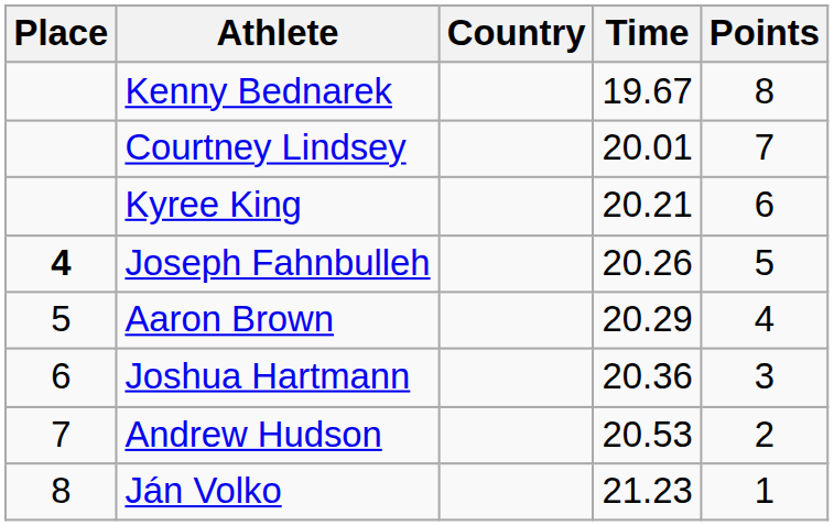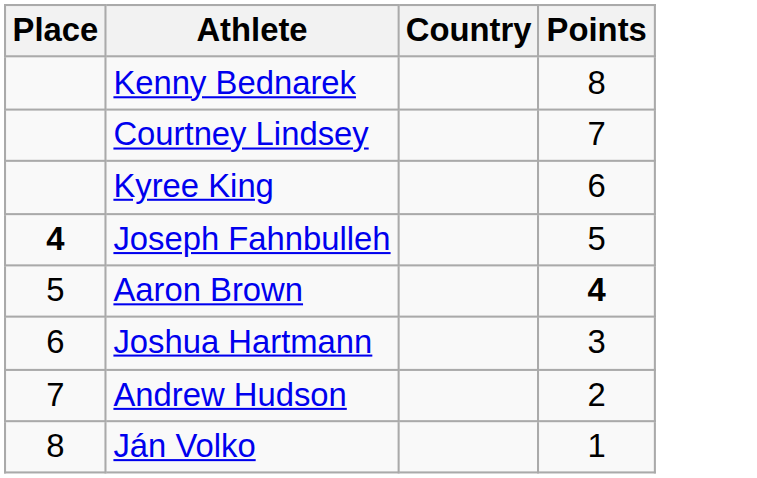 <table class="wikitable mw-datatable sortable">
 <tr>
 <th>Place</th>
 <th>Athlete</th>
 <th>Country</th>
-<th>Time</th>
 <th>Points</th>
 </tr>
 <tr>
 <td align=center></td>
 <td><a href='#'>Kenny Bednarek</a></td>
 <td></td>
-<td>19.67</td>
 <td align=center>8</td>
 </tr>
 <tr>
 <td align=center></td>
 <td><a href='#'>Courtney Lindsey</a></td>
 <td></td>
-<td>20.01</td>
 <td align=center>7</td>
 </tr>
 <tr>
 <td align=center></td>
 <td><a href='#'>Kyree King</a></td>
 <td></td>
-<td>20.21</td>
 <td align=center>6</td>
 </tr>
 <tr>
 <td align=center><strong>4</strong></td>
 <td><a href='#'>Joseph Fahnbulleh</a></td>
 <td></td>
-<td>20.26</td>
 <td align=center>5</td>
 </tr>
 <tr>
 <td align=center>5</td>
 <td><a href='#'>Aaron Brown</a></td>
 <td></td>
-<td>20.29</td>
-<td align=center>4</td>
+<td align=center><strong>4</strong></td>
 </tr>
 <tr>
 <td align=center>6</td>
 <td><a href='#'>Joshua Hartmann</a></td>
 <td></td>
-<td>20.36</td>
 <td align=center>3</td>
 </tr>
 <tr>
 <td align=center>7</td>
 <td><a href='#'>Andrew Hudson</a></td>
 <td></td>
-<td>20.53</td>
 <td align=center>2</td>
 </tr>
 <tr>
 <td align=center>8</td>
 <td><a href='#'>Ján Volko</a></td>
 <td></td>
-<td>21.23</td>
 <td align=center>1</td>
 </tr>
 </table>
